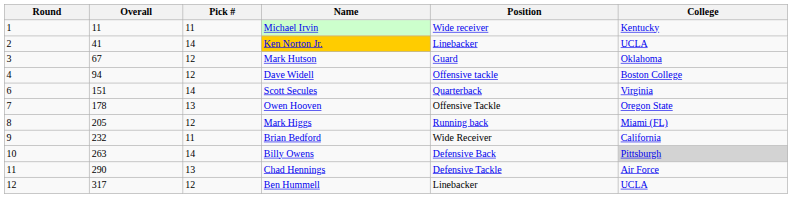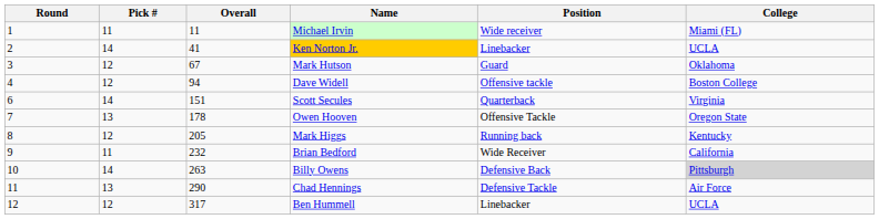 <table class="wikitable sortable sortable" style="width: 100%">
 <tr>
 <th>Round</th>
+<th>Pick #</th>
 <th>Overall</th>
-<th>Pick #</th>
 <th>Name</th>
 <th>Position</th>
 <th>College</th>
 </tr>
 <tr>
 <td>1</td>
 <td>11</td>
 <td>11</td>
 <td bgcolor="#CCFFCC"><a href='#'>Michael Irvin</a></td>
 <td><a href='#'>Wide receiver</a></td>
-<td><a href='#'>Kentucky</a></td>
+<td><a href='#'>Miami (FL)</a></td>
 </tr>
 <tr>
 <td>2</td>
+<td>14</td>
 <td>41</td>
-<td>14</td>
 <td bgcolor=#FFCC00><a href='#'>Ken Norton Jr.</a></td>
 <td><a href='#'>Linebacker</a></td>
 <td><a href='#'>UCLA</a></td>
 </tr>
 <tr>
 <td>3</td>
+<td>12</td>
 <td>67</td>
-<td>12</td>
 <td><a href='#'>Mark Hutson</a></td>
 <td><a href='#'>Guard</a></td>
 <td><a href='#'>Oklahoma</a></td>
 </tr>
 <tr>
 <td>4</td>
+<td>12</td>
 <td>94</td>
-<td>12</td>
 <td><a href='#'>Dave Widell</a></td>
 <td><a href='#'>Offensive tackle</a></td>
 <td><a href='#'>Boston College</a></td>
 </tr>
 <tr>
 <td>6</td>
+<td>14</td>
 <td>151</td>
-<td>14</td>
 <td><a href='#'>Scott Secules</a></td>
 <td><a href='#'>Quarterback</a></td>
 <td><a href='#'>Virginia</a></td>
 </tr>
 <tr>
 <td>7</td>
+<td>13</td>
 <td>178</td>
-<td>13</td>
 <td><a href='#'>Owen Hooven</a></td>
 <td>Offensive Tackle</td>
 <td><a href='#'>Oregon State</a></td>
 </tr>
 <tr>
 <td>8</td>
+<td>12</td>
 <td>205</td>
-<td>12</td>
 <td><a href='#'>Mark Higgs</a></td>
 <td><a href='#'>Running back</a></td>
-<td><a href='#'>Miami (FL)</a></td>
+<td><a href='#'>Kentucky</a></td>
 </tr>
 <tr>
 <td>9</td>
+<td>11</td>
 <td>232</td>
-<td>11</td>
 <td><a href='#'>Brian Bedford</a></td>
 <td>Wide Receiver</td>
 <td><a href='#'>California</a></td>
 </tr>
 <tr>
 <td>10</td>
+<td>14</td>
 <td>263</td>
-<td>14</td>
 <td><a href='#'>Billy Owens</a></td>
 <td><a href='#'>Defensive Back</a></td>
 <td style="background: lightgrey;"><a href='#'>Pittsburgh</a></td>
 </tr>
 <tr>
 <td>11</td>
+<td>13</td>
 <td>290</td>
-<td>13</td>
 <td><a href='#'>Chad Hennings</a></td>
 <td><a href='#'>Defensive Tackle</a></td>
 <td><a href='#'>Air Force</a></td>
 </tr>
 <tr>
 <td>12</td>
+<td>12</td>
 <td>317</td>
-<td>12</td>
 <td><a href='#'>Ben Hummell</a></td>
 <td>Linebacker</td>
 <td><a href='#'>UCLA</a></td>
 </tr>
 </table>
